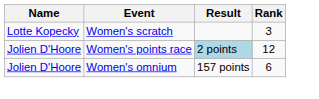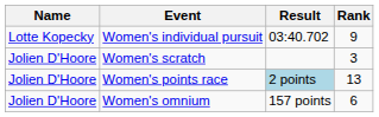 <table class="wikitable sortable">
 <tr>
 <th>Name</th>
 <th>Event</th>
 <th>Result</th>
 <th>Rank</th>
 </tr>
 <tr>
 <td><a href='#'>Lotte Kopecky</a></td>
+<td><a href='#'>Women's individual pursuit</a></td>
+<td>03:40.702</td>
+<td align=center>9</td>
+</tr>
+<tr>
+<td><a href='#'>Jolien D'Hoore</a></td>
 <td><a href='#'>Women's scratch</a></td>
 <td></td>
 <td align=center>3</td>
 </tr>
 <tr>
 <td><a href='#'>Jolien D'Hoore</a></td>
 <td><a href='#'>Women's points race</a></td>
 <td style="background: lightblue;">2 points</td>
-<td align=center>12</td>
+<td align=center>13</td>
 </tr>
 <tr>
 <td><a href='#'>Jolien D'Hoore</a></td>
 <td><a href='#'>Women's omnium</a></td>
 <td>157 points</td>
 <td align=center>6</td>
 </tr>
 </table>
